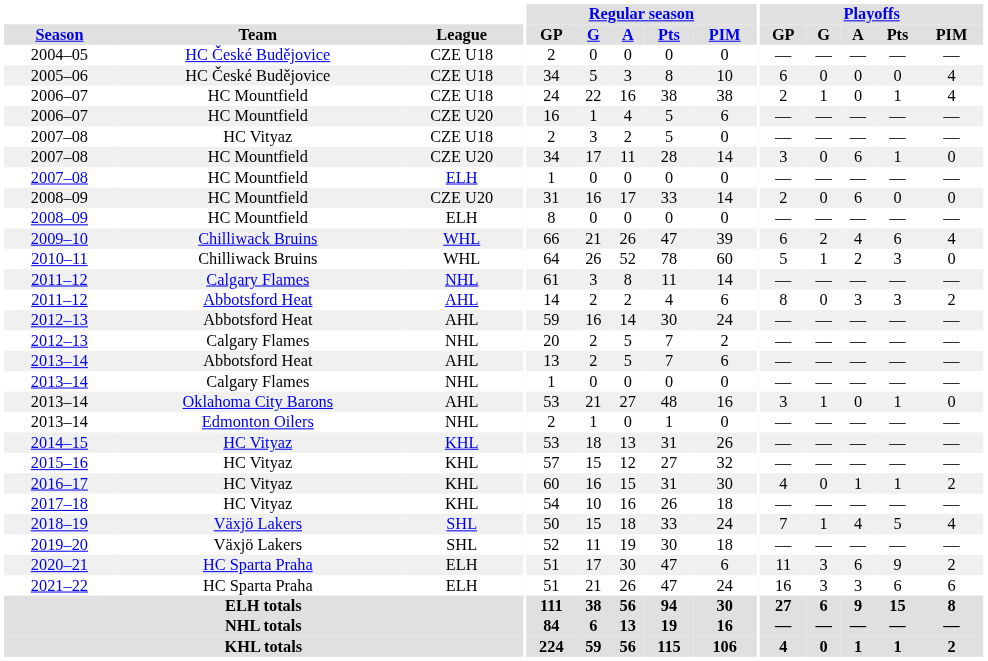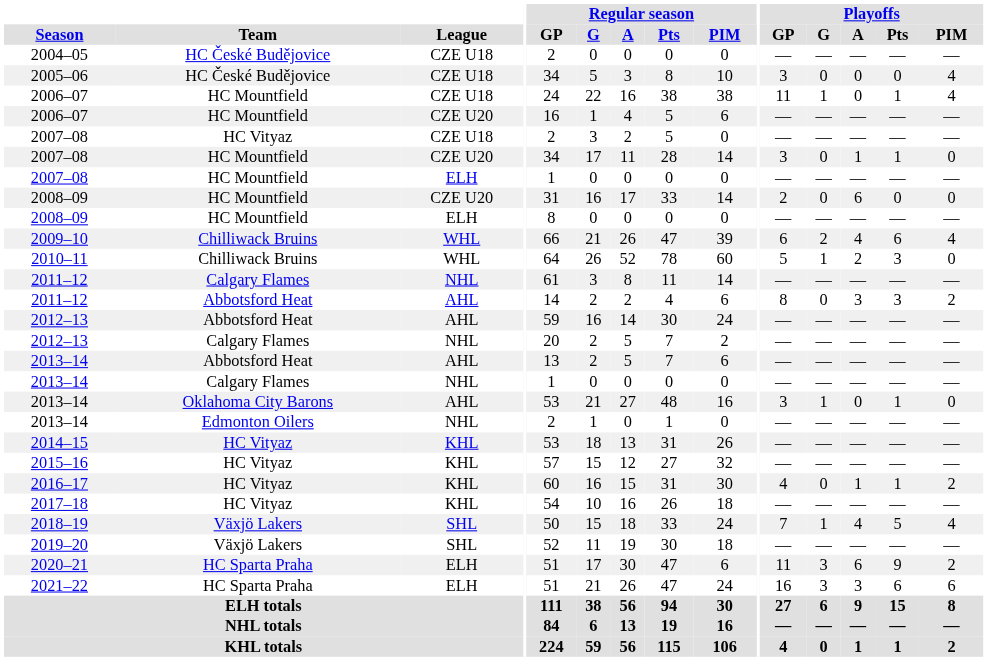 <table border="0" cellpadding="1" cellspacing="0" style="text-align:center; width:60em">
 <tr bgcolor="#e0e0e0">
 <th colspan="3" bgcolor="#ffffff"></th>
 <th rowspan="99" bgcolor="#ffffff"></th>
 <th colspan="5"><a href='#'>Regular season</a></th>
 <th rowspan="99" bgcolor="#ffffff"></th>
 <th colspan="5"><a href='#'>Playoffs</a></th>
 </tr>
 <tr bgcolor="#e0e0e0">
 <th><a href='#'>Season</a></th>
 <th>Team</th>
 <th>League</th>
 <th>GP</th>
 <th><a href='#'>G</a></th>
 <th><a href='#'>A</a></th>
 <th><a href='#'>Pts</a></th>
 <th><a href='#'>PIM</a></th>
 <th>GP</th>
 <th>G</th>
 <th>A</th>
 <th>Pts</th>
 <th>PIM</th>
 </tr>
 <tr>
 <td>2004–05</td>
 <td><a href='#'>HC České Budějovice</a></td>
 <td>CZE U18</td>
 <td>2</td>
 <td>0</td>
 <td>0</td>
 <td>0</td>
 <td>0</td>
 <td>—</td>
 <td>—</td>
 <td>—</td>
 <td>—</td>
 <td>—</td>
 </tr>
 <tr bgcolor="#f0f0f0">
 <td>2005–06</td>
 <td>HC České Budějovice</td>
 <td>CZE U18</td>
 <td>34</td>
 <td>5</td>
 <td>3</td>
 <td>8</td>
 <td>10</td>
-<td>6</td>
+<td>3</td>
 <td>0</td>
 <td>0</td>
 <td>0</td>
 <td>4</td>
 </tr>
 <tr>
 <td>2006–07</td>
 <td>HC Mountfield</td>
 <td>CZE U18</td>
 <td>24</td>
 <td>22</td>
 <td>16</td>
 <td>38</td>
 <td>38</td>
-<td>2</td>
+<td>11</td>
 <td>1</td>
 <td>0</td>
 <td>1</td>
 <td>4</td>
 </tr>
 <tr bgcolor="#f0f0f0">
 <td>2006–07</td>
 <td>HC Mountfield</td>
 <td>CZE U20</td>
 <td>16</td>
 <td>1</td>
 <td>4</td>
 <td>5</td>
 <td>6</td>
 <td>—</td>
 <td>—</td>
 <td>—</td>
 <td>—</td>
 <td>—</td>
 </tr>
 <tr>
 <td>2007–08</td>
 <td>HC Vityaz</td>
 <td>CZE U18</td>
 <td>2</td>
 <td>3</td>
 <td>2</td>
 <td>5</td>
 <td>0</td>
 <td>—</td>
 <td>—</td>
 <td>—</td>
 <td>—</td>
 <td>—</td>
 </tr>
 <tr bgcolor="#f0f0f0">
 <td>2007–08</td>
 <td>HC Mountfield</td>
 <td>CZE U20</td>
 <td>34</td>
 <td>17</td>
 <td>11</td>
 <td>28</td>
 <td>14</td>
 <td>3</td>
 <td>0</td>
-<td>6</td>
+<td>1</td>
 <td>1</td>
 <td>0</td>
 </tr>
 <tr>
 <td><a href='#'>2007–08</a></td>
 <td>HC Mountfield</td>
 <td><a href='#'>ELH</a></td>
 <td>1</td>
 <td>0</td>
 <td>0</td>
 <td>0</td>
 <td>0</td>
 <td>—</td>
 <td>—</td>
 <td>—</td>
 <td>—</td>
 <td>—</td>
 </tr>
 <tr bgcolor="#f0f0f0">
 <td>2008–09</td>
 <td>HC Mountfield</td>
 <td>CZE U20</td>
 <td>31</td>
 <td>16</td>
 <td>17</td>
 <td>33</td>
 <td>14</td>
 <td>2</td>
 <td>0</td>
 <td>6</td>
 <td>0</td>
 <td>0</td>
 </tr>
 <tr>
 <td><a href='#'>2008–09</a></td>
 <td>HC Mountfield</td>
 <td>ELH</td>
 <td>8</td>
 <td>0</td>
 <td>0</td>
 <td>0</td>
 <td>0</td>
 <td>—</td>
 <td>—</td>
 <td>—</td>
 <td>—</td>
 <td>—</td>
 </tr>
 <tr bgcolor="#f0f0f0">
 <td><a href='#'>2009–10</a></td>
 <td><a href='#'>Chilliwack Bruins</a></td>
 <td><a href='#'>WHL</a></td>
 <td>66</td>
 <td>21</td>
 <td>26</td>
 <td>47</td>
 <td>39</td>
 <td>6</td>
 <td>2</td>
 <td>4</td>
 <td>6</td>
 <td>4</td>
 </tr>
 <tr>
 <td><a href='#'>2010–11</a></td>
 <td>Chilliwack Bruins</td>
 <td>WHL</td>
 <td>64</td>
 <td>26</td>
 <td>52</td>
 <td>78</td>
 <td>60</td>
 <td>5</td>
 <td>1</td>
 <td>2</td>
 <td>3</td>
 <td>0</td>
 </tr>
 <tr bgcolor="#f0f0f0">
 <td><a href='#'>2011–12</a></td>
 <td><a href='#'>Calgary Flames</a></td>
 <td><a href='#'>NHL</a></td>
 <td>61</td>
 <td>3</td>
 <td>8</td>
 <td>11</td>
 <td>14</td>
 <td>—</td>
 <td>—</td>
 <td>—</td>
 <td>—</td>
 <td>—</td>
 </tr>
 <tr>
 <td><a href='#'>2011–12</a></td>
 <td><a href='#'>Abbotsford Heat</a></td>
 <td><a href='#'>AHL</a></td>
 <td>14</td>
 <td>2</td>
 <td>2</td>
 <td>4</td>
 <td>6</td>
 <td>8</td>
 <td>0</td>
 <td>3</td>
 <td>3</td>
 <td>2</td>
 </tr>
 <tr bgcolor="#f0f0f0">
 <td><a href='#'>2012–13</a></td>
 <td>Abbotsford Heat</td>
 <td>AHL</td>
 <td>59</td>
 <td>16</td>
 <td>14</td>
 <td>30</td>
 <td>24</td>
 <td>—</td>
 <td>—</td>
 <td>—</td>
 <td>—</td>
 <td>—</td>
 </tr>
 <tr>
 <td><a href='#'>2012–13</a></td>
 <td>Calgary Flames</td>
 <td>NHL</td>
 <td>20</td>
 <td>2</td>
 <td>5</td>
 <td>7</td>
 <td>2</td>
 <td>—</td>
 <td>—</td>
 <td>—</td>
 <td>—</td>
 <td>—</td>
 </tr>
 <tr bgcolor="#f0f0f0">
 <td><a href='#'>2013–14</a></td>
 <td>Abbotsford Heat</td>
 <td>AHL</td>
 <td>13</td>
 <td>2</td>
 <td>5</td>
 <td>7</td>
 <td>6</td>
 <td>—</td>
 <td>—</td>
 <td>—</td>
 <td>—</td>
 <td>—</td>
 </tr>
 <tr>
 <td><a href='#'>2013–14</a></td>
 <td>Calgary Flames</td>
 <td>NHL</td>
 <td>1</td>
 <td>0</td>
 <td>0</td>
 <td>0</td>
 <td>0</td>
 <td>—</td>
 <td>—</td>
 <td>—</td>
 <td>—</td>
 <td>—</td>
 </tr>
 <tr bgcolor="#f0f0f0">
 <td>2013–14</td>
 <td><a href='#'>Oklahoma City Barons</a></td>
 <td>AHL</td>
 <td>53</td>
 <td>21</td>
 <td>27</td>
 <td>48</td>
 <td>16</td>
 <td>3</td>
 <td>1</td>
 <td>0</td>
 <td>1</td>
 <td>0</td>
 </tr>
 <tr>
 <td>2013–14</td>
 <td><a href='#'>Edmonton Oilers</a></td>
 <td>NHL</td>
 <td>2</td>
 <td>1</td>
 <td>0</td>
 <td>1</td>
 <td>0</td>
 <td>—</td>
 <td>—</td>
 <td>—</td>
 <td>—</td>
 <td>—</td>
 </tr>
 <tr bgcolor="#f0f0f0">
 <td><a href='#'>2014–15</a></td>
 <td><a href='#'>HC Vityaz</a></td>
 <td><a href='#'>KHL</a></td>
 <td>53</td>
 <td>18</td>
 <td>13</td>
 <td>31</td>
 <td>26</td>
 <td>—</td>
 <td>—</td>
 <td>—</td>
 <td>—</td>
 <td>—</td>
 </tr>
 <tr>
 <td><a href='#'>2015–16</a></td>
 <td>HC Vityaz</td>
 <td>KHL</td>
 <td>57</td>
 <td>15</td>
 <td>12</td>
 <td>27</td>
 <td>32</td>
 <td>—</td>
 <td>—</td>
 <td>—</td>
 <td>—</td>
 <td>—</td>
 </tr>
 <tr bgcolor="#f0f0f0">
 <td><a href='#'>2016–17</a></td>
 <td>HC Vityaz</td>
 <td>KHL</td>
 <td>60</td>
 <td>16</td>
 <td>15</td>
 <td>31</td>
 <td>30</td>
 <td>4</td>
 <td>0</td>
 <td>1</td>
 <td>1</td>
 <td>2</td>
 </tr>
 <tr>
 <td><a href='#'>2017–18</a></td>
 <td>HC Vityaz</td>
 <td>KHL</td>
 <td>54</td>
 <td>10</td>
 <td>16</td>
 <td>26</td>
 <td>18</td>
 <td>—</td>
 <td>—</td>
 <td>—</td>
 <td>—</td>
 <td>—</td>
 </tr>
 <tr bgcolor="#f0f0f0">
 <td><a href='#'>2018–19</a></td>
 <td><a href='#'>Växjö Lakers</a></td>
 <td><a href='#'>SHL</a></td>
 <td>50</td>
 <td>15</td>
 <td>18</td>
 <td>33</td>
 <td>24</td>
 <td>7</td>
 <td>1</td>
 <td>4</td>
 <td>5</td>
 <td>4</td>
 </tr>
 <tr>
 <td><a href='#'>2019–20</a></td>
 <td>Växjö Lakers</td>
 <td>SHL</td>
 <td>52</td>
 <td>11</td>
 <td>19</td>
 <td>30</td>
 <td>18</td>
 <td>—</td>
 <td>—</td>
 <td>—</td>
 <td>—</td>
 <td>—</td>
 </tr>
 <tr bgcolor="#f0f0f0">
 <td><a href='#'>2020–21</a></td>
 <td><a href='#'>HC Sparta Praha</a></td>
 <td>ELH</td>
 <td>51</td>
 <td>17</td>
 <td>30</td>
 <td>47</td>
 <td>6</td>
 <td>11</td>
 <td>3</td>
 <td>6</td>
 <td>9</td>
 <td>2</td>
 </tr>
 <tr>
 <td><a href='#'>2021–22</a></td>
 <td>HC Sparta Praha</td>
 <td>ELH</td>
 <td>51</td>
 <td>21</td>
 <td>26</td>
 <td>47</td>
 <td>24</td>
 <td>16</td>
 <td>3</td>
 <td>3</td>
 <td>6</td>
 <td>6</td>
 </tr>
 <tr bgcolor="#e0e0e0">
 <th colspan="3">ELH totals</th>
 <th>111</th>
 <th>38</th>
 <th>56</th>
 <th>94</th>
 <th>30</th>
 <th>27</th>
 <th>6</th>
 <th>9</th>
 <th>15</th>
 <th>8</th>
 </tr>
 <tr bgcolor="#e0e0e0">
 <th colspan="3">NHL totals</th>
 <th>84</th>
 <th>6</th>
 <th>13</th>
 <th>19</th>
 <th>16</th>
 <th>—</th>
 <th>—</th>
 <th>—</th>
 <th>—</th>
 <th>—</th>
 </tr>
 <tr bgcolor="#e0e0e0">
 <th colspan="3">KHL totals</th>
 <th>224</th>
 <th>59</th>
 <th>56</th>
 <th>115</th>
 <th>106</th>
 <th>4</th>
 <th>0</th>
 <th>1</th>
 <th>1</th>
 <th>2</th>
 </tr>
 </table>
